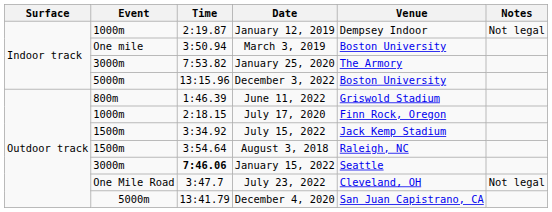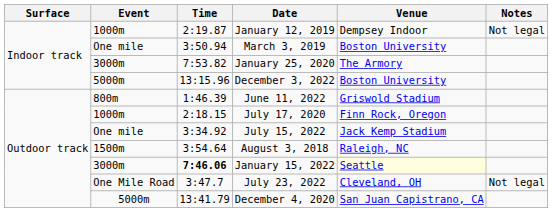 <table class="wikitable sortable">
 <tr>
 <th>Surface</th>
 <th>Event</th>
 <th>Time</th>
 <th>Date</th>
 <th>Venue</th>
 <th>Notes</th>
 </tr>
 <tr>
 <td rowspan="4">Indoor track</td>
 <td>1000m</td>
 <td align="center">2:19.87</td>
 <td align="center">January 12, 2019</td>
 <td>Dempsey Indoor</td>
 <td>Not legal</td>
 </tr>
 <tr>
 <td>One mile</td>
 <td align="center">3:50.94</td>
 <td align="center">March 3, 2019</td>
 <td><a href='#'>Boston University</a></td>
 <td></td>
 </tr>
 <tr>
 <td>3000m</td>
 <td align="center">7:53.82</td>
 <td align="center">January 25, 2020</td>
 <td><a href='#'>The Armory</a></td>
 <td></td>
 </tr>
 <tr>
 <td>5000m</td>
 <td align="center">13:15.96</td>
 <td align="center">December 3, 2022</td>
 <td><a href='#'>Boston University</a></td>
 <td></td>
 </tr>
 <tr>
 <td rowspan="7">Outdoor track</td>
 <td>800m</td>
 <td align="center">1:46.39</td>
 <td align="center">June 11, 2022</td>
 <td><a href='#'>Griswold Stadium</a></td>
 <td></td>
 </tr>
 <tr>
 <td>1000m</td>
 <td align="center">2:18.15</td>
 <td align="center">July 17, 2020</td>
 <td><a href='#'>Finn Rock, Oregon</a></td>
 <td></td>
 </tr>
 <tr>
-<td>1500m</td>
+<td>One mile</td>
 <td align="center">3:34.92</td>
 <td align="center">July 15, 2022</td>
 <td><a href='#'>Jack Kemp Stadium</a></td>
 <td></td>
 </tr>
 <tr>
 <td>1500m</td>
 <td align="center">3:54.64</td>
 <td align="center">August 3, 2018</td>
 <td><a href='#'>Raleigh, NC</a></td>
 </tr>
 <tr>
 <td>3000m</td>
 <td align="center"><strong>7:46.06</strong></td>
 <td align="center">January 15, 2022</td>
-<td><a href='#'>Seattle</a></td>
+<td style="background: lightyellow;"><a href='#'>Seattle</a></td>
 <td></td>
 </tr>
 <tr>
 <td>One Mile Road</td>
 <td align="center">3:47.7</td>
 <td align="center">July 23, 2022</td>
 <td><a href='#'>Cleveland, OH</a></td>
 <td>Not legal</td>
 </tr>
 <tr>
 <td align="center">5000m</td>
 <td align="center">13:41.79</td>
 <td>December 4, 2020</td>
 <td><a href='#'>San Juan Capistrano, CA</a></td>
 </tr>
 </table>
